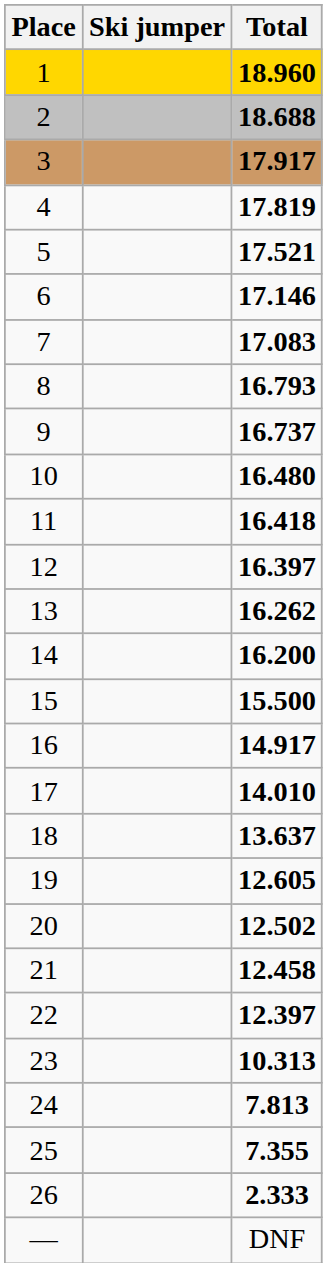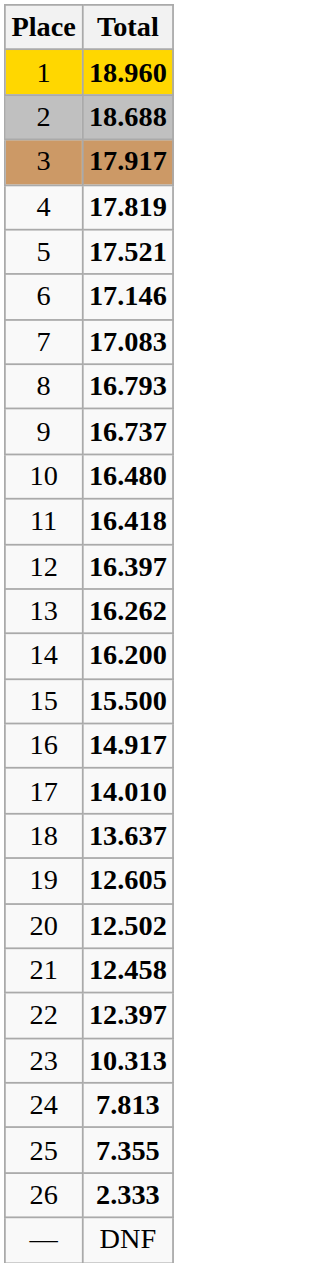 <table class=wikitable style="text-align:center">
 <tr>
 <th>Place</th>
-<th>Ski jumper</th>
 <th>Total</th>
 </tr>
 <tr align=center bgcolor=gold>
 <td>1</td>
-<td align=left></td>
 <td><strong>18.960</strong></td>
 </tr>
 <tr align=center bgcolor=silver>
 <td>2</td>
-<td align=left></td>
 <td><strong>18.688</strong></td>
 </tr>
 <tr align=center bgcolor=cc9966>
 <td>3</td>
-<td align=left></td>
 <td><strong>17.917</strong></td>
 </tr>
 <tr>
 <td>4</td>
-<td align=left></td>
 <td><strong>17.819</strong></td>
 </tr>
 <tr>
 <td>5</td>
-<td align=left></td>
 <td><strong>17.521</strong></td>
 </tr>
 <tr>
 <td>6</td>
-<td align=left></td>
 <td><strong>17.146</strong></td>
 </tr>
 <tr>
 <td>7</td>
-<td align=left></td>
 <td><strong>17.083</strong></td>
 </tr>
 <tr>
 <td>8</td>
-<td align=left></td>
 <td><strong>16.793</strong></td>
 </tr>
 <tr>
 <td>9</td>
-<td align=left></td>
 <td><strong>16.737</strong></td>
 </tr>
 <tr>
 <td>10</td>
-<td align=left></td>
 <td><strong>16.480</strong></td>
 </tr>
 <tr>
 <td>11</td>
-<td align=left></td>
 <td><strong>16.418</strong></td>
 </tr>
 <tr>
 <td>12</td>
-<td align=left></td>
 <td><strong>16.397</strong></td>
 </tr>
 <tr>
 <td>13</td>
-<td align=left></td>
 <td><strong>16.262</strong></td>
 </tr>
 <tr>
 <td>14</td>
-<td align=left></td>
 <td><strong>16.200</strong></td>
 </tr>
 <tr>
 <td>15</td>
-<td align=left></td>
 <td><strong>15.500</strong></td>
 </tr>
 <tr>
 <td>16</td>
-<td align=left></td>
 <td><strong>14.917</strong></td>
 </tr>
 <tr>
 <td>17</td>
-<td align=left></td>
 <td><strong>14.010</strong></td>
 </tr>
 <tr>
 <td>18</td>
-<td align=left></td>
 <td><strong>13.637</strong></td>
 </tr>
 <tr>
 <td>19</td>
-<td align=left></td>
 <td><strong>12.605</strong></td>
 </tr>
 <tr>
 <td>20</td>
-<td align=left></td>
 <td><strong>12.502</strong></td>
 </tr>
 <tr>
 <td>21</td>
-<td align=left></td>
 <td><strong>12.458</strong></td>
 </tr>
 <tr>
 <td>22</td>
-<td align=left></td>
 <td><strong>12.397</strong></td>
 </tr>
 <tr>
 <td>23</td>
-<td align=left></td>
 <td><strong>10.313</strong></td>
 </tr>
 <tr>
 <td>24</td>
-<td align=left></td>
 <td><strong>7.813</strong></td>
 </tr>
 <tr>
 <td>25</td>
-<td align=left></td>
 <td><strong>7.355</strong></td>
 </tr>
 <tr>
 <td>26</td>
-<td align=left></td>
 <td><strong>2.333</strong></td>
 </tr>
 <tr>
 <td>—</td>
-<td align=left></td>
 <td>DNF</td>
 </tr>
 </table>
